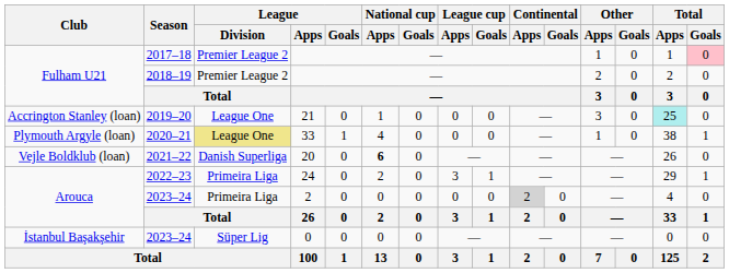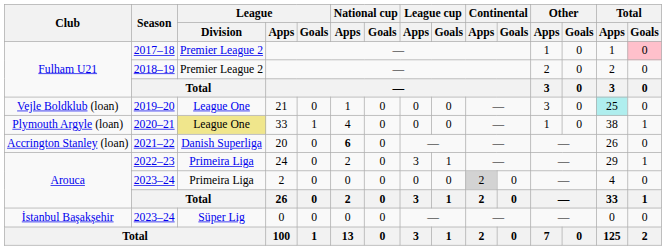 <table class=wikitable style="text-align: center;">
 <tr>
 <th rowspan=2>Club</th>
 <th rowspan=2>Season</th>
 <th colspan=3>League</th>
 <th colspan=2>National cup</th>
 <th colspan=2>League cup</th>
 <th colspan="2">Continental</th>
 <th colspan="2">Other</th>
 <th colspan=2>Total</th>
 </tr>
 <tr>
 <th>Division</th>
 <th>Apps</th>
 <th>Goals</th>
 <th>Apps</th>
 <th>Goals</th>
 <th>Apps</th>
 <th>Goals</th>
 <th>Apps</th>
 <th>Goals</th>
 <th>Apps</th>
 <th>Goals</th>
 <th>Apps</th>
 <th>Goals</th>
 </tr>
 <tr>
 <td rowspan="3" align="center"><a href='#'>Fulham U21</a></td>
 <td><a href='#'>2017–18</a></td>
 <td><a href='#'>Premier League 2</a></td>
 <td colspan="8">—</td>
 <td>1</td>
 <td>0</td>
 <td>1</td>
 <td style="background: pink;">0</td>
 </tr>
 <tr>
 <td><a href='#'>2018–19</a></td>
 <td>Premier League 2</td>
 <td colspan="8">—</td>
 <td>2</td>
 <td>0</td>
 <td>2</td>
 <td>0</td>
 </tr>
 <tr>
 <th colspan="2">Total</th>
 <th colspan="8">—</th>
 <th>3</th>
 <th>0</th>
 <th>3</th>
 <th>0</th>
 </tr>
 <tr>
-<td><a href='#'>Accrington Stanley</a> (loan)</td>
+<td><a href='#'>Vejle Boldklub</a> (loan)</td>
 <td><a href='#'>2019–20</a></td>
 <td><a href='#'>League One</a></td>
 <td>21</td>
 <td>0</td>
 <td>1</td>
 <td>0</td>
 <td>0</td>
 <td>0</td>
 <td colspan="2">—</td>
 <td>3</td>
 <td>0</td>
 <td style="background: paleturquoise;">25</td>
 <td>0</td>
 </tr>
 <tr>
 <td><a href='#'>Plymouth Argyle</a> (loan)</td>
 <td><a href='#'>2020–21</a></td>
 <td style="background: khaki;">League One</td>
 <td>33</td>
 <td>1</td>
 <td>4</td>
 <td>0</td>
 <td>0</td>
 <td>0</td>
 <td colspan="2">—</td>
 <td>1</td>
 <td>0</td>
 <td>38</td>
 <td>1</td>
 </tr>
 <tr>
-<td><a href='#'>Vejle Boldklub</a> (loan)</td>
+<td><a href='#'>Accrington Stanley</a> (loan)</td>
 <td><a href='#'>2021–22</a></td>
 <td><a href='#'>Danish Superliga</a></td>
 <td>20</td>
 <td>0</td>
 <td><strong>6</strong></td>
 <td>0</td>
 <td colspan="2">—</td>
 <td colspan="2">—</td>
 <td colspan="2">—</td>
 <td>26</td>
 <td>0</td>
 </tr>
 <tr>
 <td rowspan="3"><a href='#'>Arouca</a></td>
 <td><a href='#'>2022–23</a></td>
 <td><a href='#'>Primeira Liga</a></td>
 <td>24</td>
 <td>0</td>
 <td>2</td>
 <td>0</td>
 <td>3</td>
 <td>1</td>
 <td colspan="2">—</td>
 <td colspan="2">—</td>
 <td>29</td>
 <td>1</td>
 </tr>
 <tr>
 <td><a href='#'>2023–24</a></td>
 <td>Primeira Liga</td>
 <td>2</td>
 <td>0</td>
 <td>0</td>
 <td>0</td>
 <td>0</td>
 <td>0</td>
 <td style="background: lightgrey;">2</td>
 <td>0</td>
 <td colspan="2">—</td>
 <td>4</td>
 <td>0</td>
 </tr>
 <tr>
 <th colspan="2">Total</th>
 <th>26</th>
 <th>0</th>
 <th>2</th>
 <th>0</th>
 <th>3</th>
 <th>1</th>
 <th>2</th>
 <th>0</th>
 <th colspan="2">—</th>
 <th>33</th>
 <th>1</th>
 </tr>
 <tr>
 <td><a href='#'>İstanbul Başakşehir</a></td>
 <td><a href='#'>2023–24</a></td>
 <td><a href='#'>Süper Lig</a></td>
 <td>0</td>
 <td>0</td>
 <td>0</td>
 <td>0</td>
 <td colspan="2">—</td>
 <td colspan="2">—</td>
 <td colspan="2">—</td>
 <td>0</td>
 <td>0</td>
 </tr>
 <tr>
 <th colspan="3">Total</th>
 <th>100</th>
 <th>1</th>
 <th>13</th>
 <th>0</th>
 <th>3</th>
 <th>1</th>
 <th>2</th>
 <th>0</th>
 <th>7</th>
 <th>0</th>
 <th>125</th>
 <th>2</th>
 </tr>
 </table>
